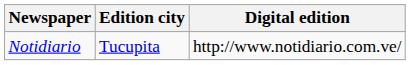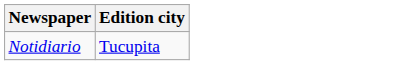 <table class="wikitable sortable">
 <tr align="center">
 <th>Newspaper</th>
 <th>Edition city</th>
-<th>Digital edition</th>
 </tr>
 <tr>
 <td><em><a href='#'>Notidiario</a></em></td>
 <td><a href='#'>Tucupita</a></td>
-<td>http://www.notidiario.com.ve/</td>
 </tr>
 </table>
